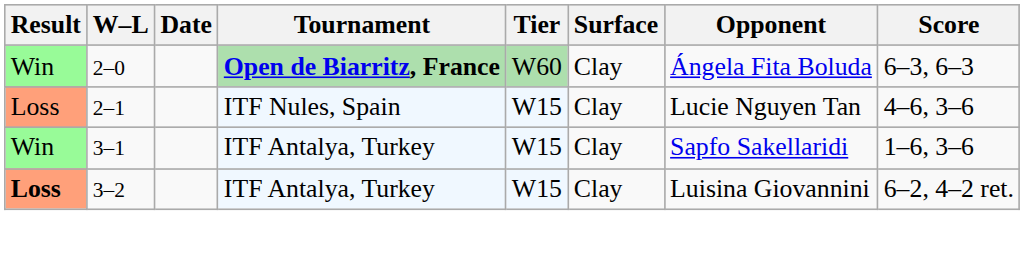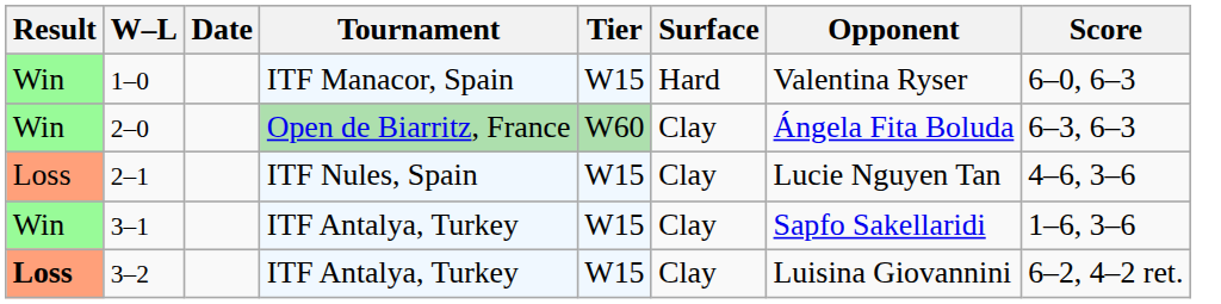 <table class="sortable wikitable nowrap">
 <tr>
 <th>Result</th>
 <th class="unsortable">W–L</th>
 <th>Date</th>
 <th>Tournament</th>
 <th>Tier</th>
 <th>Surface</th>
 <th>Opponent</th>
 <th class="unsortable">Score</th>
 </tr>
 <tr>
 <td style="background:#98fb98;">Win</td>
+<td><small>1–0</small></td>
+<td></td>
+<td style="background:#f0f8ff;">ITF Manacor, Spain</td>
+<td style="background:#f0f8ff;">W15</td>
+<td>Hard</td>
+<td> Valentina Ryser</td>
+<td>6–0, 6–3</td>
+</tr>
+<tr>
+<td style="background:#98fb98;">Win</td>
 <td><small>2–0</small></td>
 <td><a href='#'></a></td>
-<td style="background:#addfad;"><strong><a href='#'>Open de Biarritz</a>, France</strong></td>
+<td style="background:#addfad;"><a href='#'>Open de Biarritz</a>, France</td>
 <td style="background:#addfad;">W60</td>
 <td>Clay</td>
 <td> <a href='#'>Ángela Fita Boluda</a></td>
 <td>6–3, 6–3</td>
 </tr>
 <tr>
 <td style="background:#ffa07a">Loss</td>
 <td><small>2–1</small></td>
 <td></td>
 <td style="background:#f0f8ff;">ITF Nules, Spain</td>
 <td style="background:#f0f8ff;">W15</td>
 <td>Clay</td>
 <td> Lucie Nguyen Tan</td>
 <td>4–6, 3–6</td>
 </tr>
 <tr>
 <td style="background:#98fb98;">Win</td>
 <td><small>3–1</small></td>
 <td></td>
 <td style="background:#f0f8ff;">ITF Antalya, Turkey</td>
 <td style="background:#f0f8ff;">W15</td>
 <td>Clay</td>
 <td> <a href='#'>Sapfo Sakellaridi</a></td>
 <td>1–6, 3–6</td>
 </tr>
 <tr>
 <td style="background:#ffa07a"><strong>Loss</strong></td>
 <td><small>3–2</small></td>
 <td></td>
 <td style="background:#f0f8ff;">ITF Antalya, Turkey</td>
 <td style="background:#f0f8ff;">W15</td>
 <td>Clay</td>
 <td> Luisina Giovannini</td>
 <td>6–2, 4–2 ret.</td>
 </tr>
 </table>
